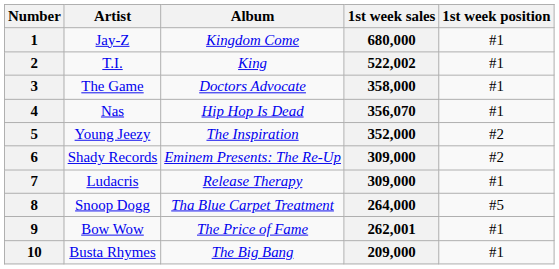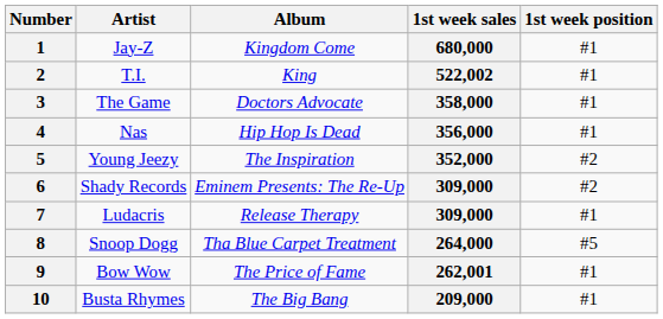 <table class="wikitable">
 <tr>
 <th style="text-align:center;">Number</th>
 <th style="text-align:center;">Artist</th>
 <th style="text-align:center;">Album</th>
 <th style="text-align:center;">1st week sales</th>
 <th style="text-align:center;">1st week position</th>
 </tr>
 <tr>
 <th style="text-align:center;">1</th>
 <td style="text-align:center;"><a href='#'>Jay-Z</a></td>
 <td style="text-align:center;"><em><a href='#'>Kingdom Come</a></em></td>
 <th style="text-align:center;">680,000</th>
 <td style="text-align:center;">#1</td>
 </tr>
 <tr>
 <th style="text-align:center;">2</th>
 <td style="text-align:center;"><a href='#'>T.I.</a></td>
 <td style="text-align:center;"><em><a href='#'>King</a></em></td>
 <th style="text-align:center;">522,002</th>
 <td style="text-align:center;">#1</td>
 </tr>
 <tr>
 <th style="text-align:center;">3</th>
 <td style="text-align:center;"><a href='#'>The Game</a></td>
 <td style="text-align:center;"><em><a href='#'>Doctors Advocate</a></em></td>
 <th style="text-align:center;">358,000</th>
 <td style="text-align:center;">#1</td>
 </tr>
 <tr>
 <th style="text-align:center;">4</th>
 <td style="text-align:center;"><a href='#'>Nas</a></td>
 <td style="text-align:center;"><em><a href='#'>Hip Hop Is Dead</a></em></td>
-<th style="text-align:center;">356,070</th>
+<th style="text-align:center;">356,000</th>
 <td style="text-align:center;">#1</td>
 </tr>
 <tr>
 <th style="text-align:center;">5</th>
 <td style="text-align:center;"><a href='#'>Young Jeezy</a></td>
 <td style="text-align:center;"><em><a href='#'>The Inspiration</a></em></td>
 <th style="text-align:center;">352,000</th>
 <td style="text-align:center;">#2</td>
 </tr>
 <tr>
 <th style="text-align:center;">6</th>
 <td style="text-align:center;"><a href='#'>Shady Records</a></td>
 <td style="text-align:center;"><em><a href='#'>Eminem Presents: The Re-Up</a></em></td>
 <th style="text-align:center;">309,000</th>
 <td style="text-align:center;">#2</td>
 </tr>
 <tr>
 <th style="text-align:center;">7</th>
 <td style="text-align:center;"><a href='#'>Ludacris</a></td>
 <td style="text-align:center;"><em><a href='#'>Release Therapy</a></em></td>
 <th style="text-align:center;">309,000</th>
 <td style="text-align:center;">#1</td>
 </tr>
 <tr>
 <th style="text-align:center;">8</th>
 <td style="text-align:center;"><a href='#'>Snoop Dogg</a></td>
 <td style="text-align:center;"><em><a href='#'>Tha Blue Carpet Treatment</a></em></td>
 <th style="text-align:center;">264,000</th>
 <td style="text-align:center;">#5</td>
 </tr>
 <tr>
 <th style="text-align:center;">9</th>
 <td style="text-align:center;"><a href='#'>Bow Wow</a></td>
 <td style="text-align:center;"><em><a href='#'>The Price of Fame</a></em></td>
 <th style="text-align:center;">262,001</th>
 <td style="text-align:center;">#1</td>
 </tr>
 <tr>
 <th style="text-align:center;">10</th>
 <td style="text-align:center;"><a href='#'>Busta Rhymes</a></td>
 <td style="text-align:center;"><em><a href='#'>The Big Bang</a></em></td>
 <th style="text-align:center;">209,000</th>
 <td style="text-align:center;">#1</td>
 </tr>
 </table>
